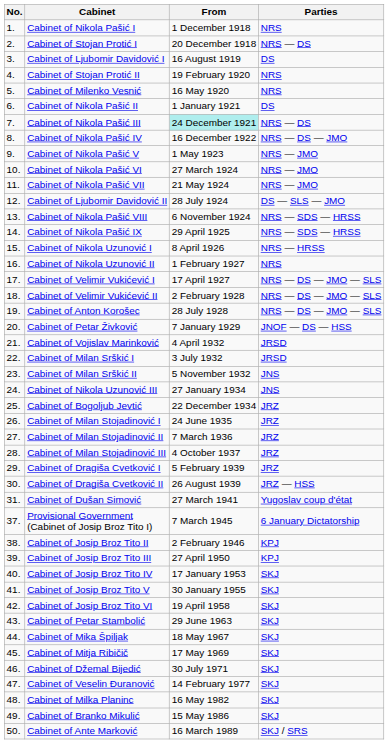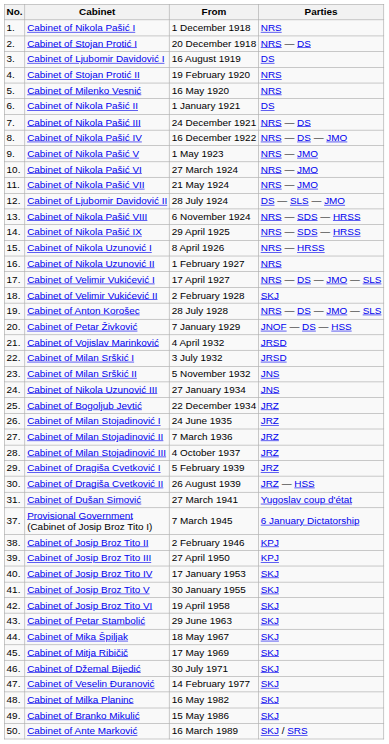 <table class="wikitable">
 <tr>
 <th>No.</th>
 <th>Cabinet</th>
 <th>From</th>
 <th>Parties</th>
 </tr>
 <tr>
 <td>1.</td>
 <td><a href='#'>Cabinet of Nikola Pašić I</a></td>
 <td>1 December 1918</td>
 <td><a href='#'>NRS</a></td>
 </tr>
 <tr>
 <td>2.</td>
 <td><a href='#'>Cabinet of Stojan Protić I</a></td>
 <td>20 December 1918</td>
 <td><a href='#'>NRS</a> — <a href='#'>DS</a></td>
 </tr>
 <tr>
 <td>3.</td>
 <td><a href='#'>Cabinet of Ljubomir Davidović I</a></td>
 <td>16 August 1919</td>
 <td><a href='#'>DS</a></td>
 </tr>
 <tr>
 <td>4.</td>
 <td><a href='#'>Cabinet of Stojan Protić II</a></td>
 <td>19 February 1920</td>
 <td><a href='#'>NRS</a></td>
 </tr>
 <tr>
 <td>5.</td>
 <td><a href='#'>Cabinet of Milenko Vesnić</a></td>
 <td>16 May 1920</td>
 <td><a href='#'>NRS</a></td>
 </tr>
 <tr>
 <td>6.</td>
 <td><a href='#'>Cabinet of Nikola Pašić II</a></td>
 <td>1 January 1921</td>
 <td><a href='#'>DS</a></td>
 </tr>
 <tr>
 <td>7.</td>
 <td><a href='#'>Cabinet of Nikola Pašić III</a></td>
-<td style="background: paleturquoise;">24 December 1921</td>
+<td>24 December 1921</td>
 <td><a href='#'>NRS</a> — <a href='#'>DS</a></td>
 </tr>
 <tr>
 <td>8.</td>
 <td><a href='#'>Cabinet of Nikola Pašić IV</a></td>
 <td>16 December 1922</td>
 <td><a href='#'>NRS</a> — <a href='#'>DS</a> — <a href='#'>JMO</a></td>
 </tr>
 <tr>
 <td>9.</td>
 <td><a href='#'>Cabinet of Nikola Pašić V</a></td>
 <td>1 May 1923</td>
 <td><a href='#'>NRS</a> — <a href='#'>JMO</a></td>
 </tr>
 <tr>
 <td>10.</td>
 <td><a href='#'>Cabinet of Nikola Pašić VI</a></td>
 <td>27 March 1924</td>
 <td><a href='#'>NRS</a> — <a href='#'>JMO</a></td>
 </tr>
 <tr>
 <td>11.</td>
 <td><a href='#'>Cabinet of Nikola Pašić VII</a></td>
 <td>21 May 1924</td>
 <td><a href='#'>NRS</a> — <a href='#'>JMO</a></td>
 </tr>
 <tr>
 <td>12.</td>
 <td><a href='#'>Cabinet of Ljubomir Davidović II</a></td>
 <td>28 July 1924</td>
 <td><a href='#'>DS</a> — <a href='#'>SLS</a> — <a href='#'>JMO</a></td>
 </tr>
 <tr>
 <td>13.</td>
 <td><a href='#'>Cabinet of Nikola Pašić VIII</a></td>
 <td>6 November 1924</td>
 <td><a href='#'>NRS</a> — <a href='#'>SDS</a> — <a href='#'>HRSS</a></td>
 </tr>
 <tr>
 <td>14.</td>
 <td><a href='#'>Cabinet of Nikola Pašić IX</a></td>
 <td>29 April 1925</td>
 <td><a href='#'>NRS</a> — <a href='#'>SDS</a> — <a href='#'>HRSS</a></td>
 </tr>
 <tr>
 <td>15.</td>
 <td><a href='#'>Cabinet of Nikola Uzunović I</a></td>
 <td>8 April 1926</td>
 <td><a href='#'>NRS</a> — <a href='#'>HRSS</a></td>
 </tr>
 <tr>
 <td>16.</td>
 <td><a href='#'>Cabinet of Nikola Uzunović II</a></td>
 <td>1 February 1927</td>
 <td><a href='#'>NRS</a></td>
 </tr>
 <tr>
 <td>17.</td>
 <td><a href='#'>Cabinet of Velimir Vukićević I</a></td>
 <td>17 April 1927</td>
 <td><a href='#'>NRS</a> — <a href='#'>DS</a> — <a href='#'>JMO</a> — <a href='#'>SLS</a></td>
 </tr>
 <tr>
 <td>18.</td>
 <td><a href='#'>Cabinet of Velimir Vukićević II</a></td>
 <td>2 February 1928</td>
-<td><a href='#'>NRS</a> — <a href='#'>DS</a> — <a href='#'>JMO</a> — <a href='#'>SLS</a></td>
+<td><a href='#'>SKJ</a></td>
 </tr>
 <tr>
 <td>19.</td>
 <td><a href='#'>Cabinet of Anton Korošec</a></td>
 <td>28 July 1928</td>
 <td><a href='#'>NRS</a> — <a href='#'>DS</a> — <a href='#'>JMO</a> — <a href='#'>SLS</a></td>
 </tr>
 <tr>
 <td>20.</td>
 <td><a href='#'>Cabinet of Petar Živković</a></td>
 <td>7 January 1929</td>
 <td><a href='#'>JNOF</a> — <a href='#'>DS</a> — <a href='#'>HSS</a></td>
 </tr>
 <tr>
 <td>21.</td>
 <td><a href='#'>Cabinet of Vojislav Marinković</a></td>
 <td>4 April 1932</td>
 <td><a href='#'>JRSD</a></td>
 </tr>
 <tr>
 <td>22.</td>
 <td><a href='#'>Cabinet of Milan Srškić I</a></td>
 <td>3 July 1932</td>
 <td><a href='#'>JRSD</a></td>
 </tr>
 <tr>
 <td>23.</td>
 <td><a href='#'>Cabinet of Milan Srškić II</a></td>
 <td>5 November 1932</td>
 <td><a href='#'>JNS</a></td>
 </tr>
 <tr>
 <td>24.</td>
 <td><a href='#'>Cabinet of Nikola Uzunović III</a></td>
 <td>27 January 1934</td>
 <td><a href='#'>JNS</a></td>
 </tr>
 <tr>
 <td>25.</td>
 <td><a href='#'>Cabinet of Bogoljub Jevtić</a></td>
 <td>22 December 1934</td>
 <td><a href='#'>JRZ</a></td>
 </tr>
 <tr>
 <td>26.</td>
 <td><a href='#'>Cabinet of Milan Stojadinović I</a></td>
 <td>24 June 1935</td>
 <td><a href='#'>JRZ</a></td>
 </tr>
 <tr>
 <td>27.</td>
 <td><a href='#'>Cabinet of Milan Stojadinović II</a></td>
 <td>7 March 1936</td>
 <td><a href='#'>JRZ</a></td>
 </tr>
 <tr>
 <td>28.</td>
 <td><a href='#'>Cabinet of Milan Stojadinović III</a></td>
 <td>4 October 1937</td>
 <td><a href='#'>JRZ</a></td>
 </tr>
 <tr>
 <td>29.</td>
 <td><a href='#'>Cabinet of Dragiša Cvetković I</a></td>
 <td>5 February 1939</td>
 <td><a href='#'>JRZ</a></td>
 </tr>
 <tr>
 <td>30.</td>
 <td><a href='#'>Cabinet of Dragiša Cvetković II</a></td>
 <td>26 August 1939</td>
 <td><a href='#'>JRZ</a> — <a href='#'>HSS</a></td>
 </tr>
 <tr>
 <td>31.</td>
 <td><a href='#'>Cabinet of Dušan Simović</a></td>
 <td>27 March 1941</td>
 <td><a href='#'>Yugoslav coup d'état</a></td>
 </tr>
 <tr>
 <td>37.</td>
 <td><a href='#'>Provisional Government</a><br>(Cabinet of Josip Broz Tito I)</td>
 <td>7 March 1945</td>
 <td><a href='#'>6 January Dictatorship</a></td>
 </tr>
 <tr>
 <td>38.</td>
 <td><a href='#'>Cabinet of Josip Broz Tito II</a></td>
 <td>2 February 1946</td>
 <td><a href='#'>KPJ</a></td>
 </tr>
 <tr>
 <td>39.</td>
 <td><a href='#'>Cabinet of Josip Broz Tito III</a></td>
 <td>27 April 1950</td>
 <td><a href='#'>KPJ</a></td>
 </tr>
 <tr>
 <td>40.</td>
 <td><a href='#'>Cabinet of Josip Broz Tito IV</a></td>
 <td>17 January 1953</td>
 <td><a href='#'>SKJ</a></td>
 </tr>
 <tr>
 <td>41.</td>
 <td><a href='#'>Cabinet of Josip Broz Tito V</a></td>
 <td>30 January 1955</td>
 <td><a href='#'>SKJ</a></td>
 </tr>
 <tr>
 <td>42.</td>
 <td><a href='#'>Cabinet of Josip Broz Tito VI</a></td>
 <td>19 April 1958</td>
 <td><a href='#'>SKJ</a></td>
 </tr>
 <tr>
 <td>43.</td>
 <td><a href='#'>Cabinet of Petar Stambolić</a></td>
 <td>29 June 1963</td>
 <td><a href='#'>SKJ</a></td>
 </tr>
 <tr>
 <td>44.</td>
 <td><a href='#'>Cabinet of Mika Špiljak</a></td>
 <td>18 May 1967</td>
 <td><a href='#'>SKJ</a></td>
 </tr>
 <tr>
 <td>45.</td>
 <td><a href='#'>Cabinet of Mitja Ribičič</a></td>
 <td>17 May 1969</td>
 <td><a href='#'>SKJ</a></td>
 </tr>
 <tr>
 <td>46.</td>
 <td><a href='#'>Cabinet of Džemal Bijedić</a></td>
 <td>30 July 1971</td>
 <td><a href='#'>SKJ</a></td>
 </tr>
 <tr>
 <td>47.</td>
 <td><a href='#'>Cabinet of Veselin Đuranović</a></td>
 <td>14 February 1977</td>
 <td><a href='#'>SKJ</a></td>
 </tr>
 <tr>
 <td>48.</td>
 <td><a href='#'>Cabinet of Milka Planinc</a></td>
 <td>16 May 1982</td>
 <td><a href='#'>SKJ</a></td>
 </tr>
 <tr>
 <td>49.</td>
 <td><a href='#'>Cabinet of Branko Mikulić</a></td>
 <td>15 May 1986</td>
 <td><a href='#'>SKJ</a></td>
 </tr>
 <tr>
 <td>50.</td>
 <td><a href='#'>Cabinet of Ante Marković</a></td>
 <td>16 March 1989</td>
 <td><a href='#'>SKJ</a> / <a href='#'>SRS</a></td>
 </tr>
 </table>
